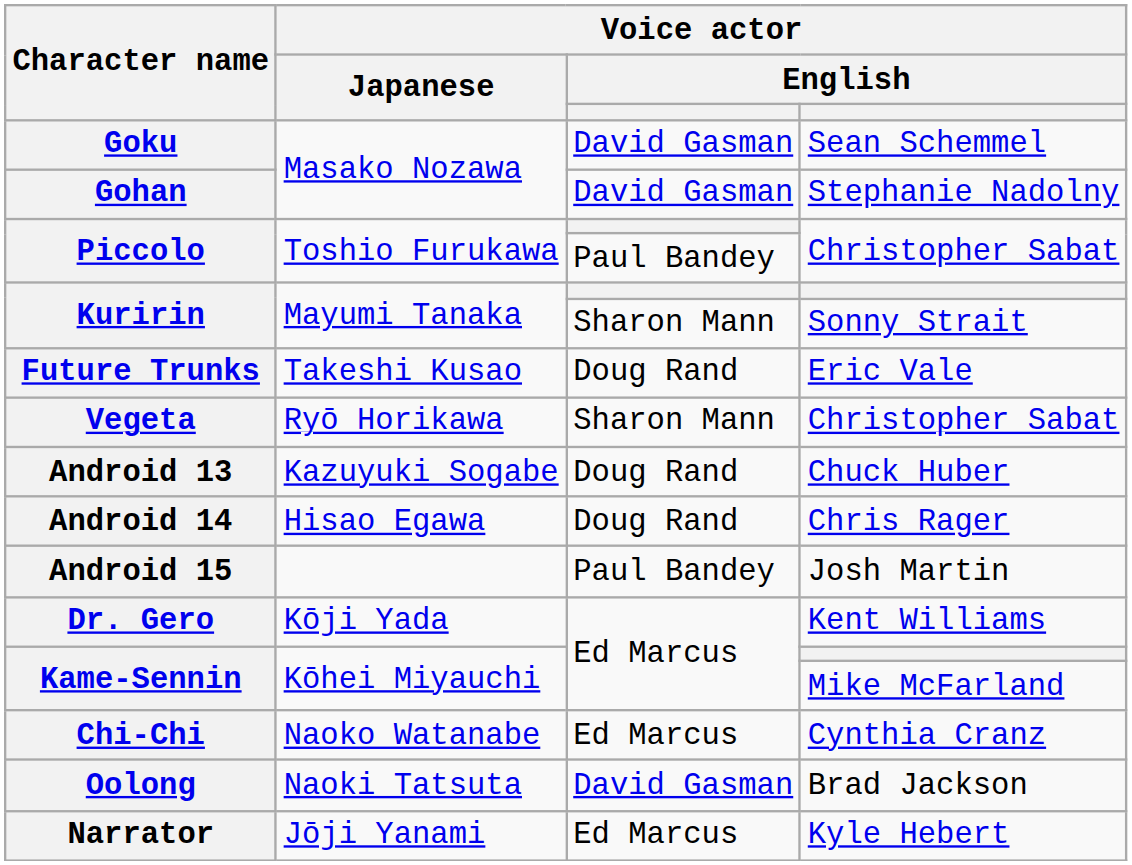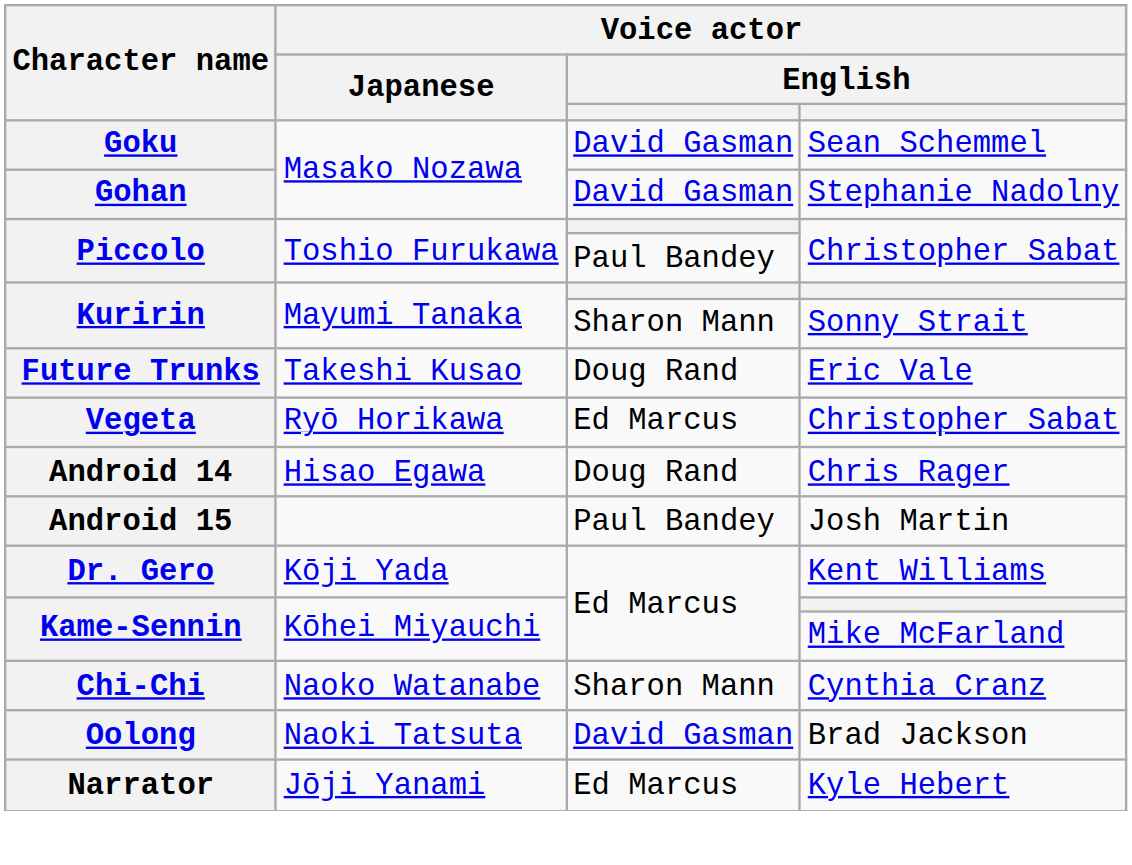 <table class="wikitable plainrowheaders">
 <tr>
 <th rowspan="3">Character name</th>
 <th colspan="3">Voice actor</th>
 </tr>
 <tr>
 <th rowspan="2">Japanese</th>
 <th colspan="2">English</th>
 </tr>
 <tr>
 <th></th>
 <th></th>
 </tr>
 <tr>
 <th scope="row"><a href='#'>Goku</a></th>
 <td rowspan="2"><a href='#'>Masako Nozawa</a></td>
 <td><a href='#'>David Gasman</a></td>
 <td><a href='#'>Sean Schemmel</a></td>
 </tr>
 <tr>
 <th scope="row"><a href='#'>Gohan</a></th>
 <td><a href='#'>David Gasman</a></td>
 <td><a href='#'>Stephanie Nadolny</a></td>
 </tr>
 <tr>
 <th scope="row" rowspan="2"><a href='#'>Piccolo</a></th>
 <td rowspan="2"><a href='#'>Toshio Furukawa</a></td>
 <th></th>
 <td rowspan="2"><a href='#'>Christopher Sabat</a></td>
 </tr>
 <tr>
 <td>Paul Bandey</td>
 </tr>
 <tr>
 <th scope="row" rowspan="2"><a href='#'>Kuririn</a></th>
 <td rowspan="2"><a href='#'>Mayumi Tanaka</a></td>
 <th></th>
 <th></th>
 </tr>
 <tr>
 <td>Sharon Mann</td>
 <td><a href='#'>Sonny Strait</a></td>
 </tr>
 <tr>
 <th scope="row"><a href='#'>Future Trunks</a></th>
 <td><a href='#'>Takeshi Kusao</a></td>
 <td>Doug Rand</td>
 <td><a href='#'>Eric Vale</a></td>
 </tr>
 <tr>
 <th scope="row"><a href='#'>Vegeta</a></th>
 <td><a href='#'>Ryō Horikawa</a></td>
-<td>Sharon Mann</td>
+<td>Ed Marcus</td>
 <td><a href='#'>Christopher Sabat</a></td>
-</tr>
-<tr>
-<th scope="row">Android 13</th>
-<td><a href='#'>Kazuyuki Sogabe</a></td>
-<td>Doug Rand</td>
-<td><a href='#'>Chuck Huber</a></td>
 </tr>
 <tr>
 <th scope="row">Android 14</th>
 <td><a href='#'>Hisao Egawa</a></td>
 <td>Doug Rand</td>
 <td><a href='#'>Chris Rager</a></td>
 </tr>
 <tr>
 <th scope="row">Android 15</th>
 <td></td>
 <td>Paul Bandey</td>
 <td>Josh Martin</td>
 </tr>
 <tr>
 <th scope="row"><a href='#'>Dr. Gero</a></th>
 <td><a href='#'>Kōji Yada</a></td>
 <td rowspan="3">Ed Marcus</td>
 <td><a href='#'>Kent Williams</a></td>
 </tr>
 <tr>
 <th scope="row" rowspan="2"><a href='#'>Kame-Sennin</a></th>
 <td rowspan="2"><a href='#'>Kōhei Miyauchi</a></td>
 <th></th>
 </tr>
 <tr>
 <td><a href='#'>Mike McFarland</a></td>
 </tr>
 <tr>
 <th scope="row"><a href='#'>Chi-Chi</a></th>
 <td><a href='#'>Naoko Watanabe</a></td>
-<td>Ed Marcus</td>
+<td>Sharon Mann</td>
 <td><a href='#'>Cynthia Cranz</a></td>
 </tr>
 <tr>
 <th scope="row"><a href='#'>Oolong</a></th>
 <td><a href='#'>Naoki Tatsuta</a></td>
 <td><a href='#'>David Gasman</a></td>
 <td>Brad Jackson</td>
 </tr>
 <tr>
 <th scope="row">Narrator</th>
 <td><a href='#'>Jōji Yanami</a></td>
 <td>Ed Marcus</td>
 <td><a href='#'>Kyle Hebert</a></td>
 </tr>
 </table>
